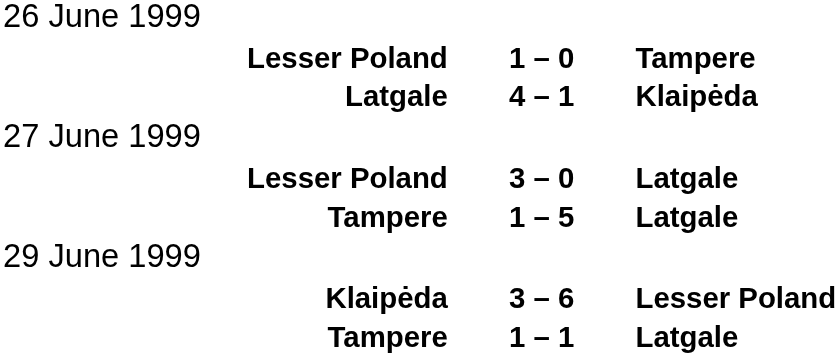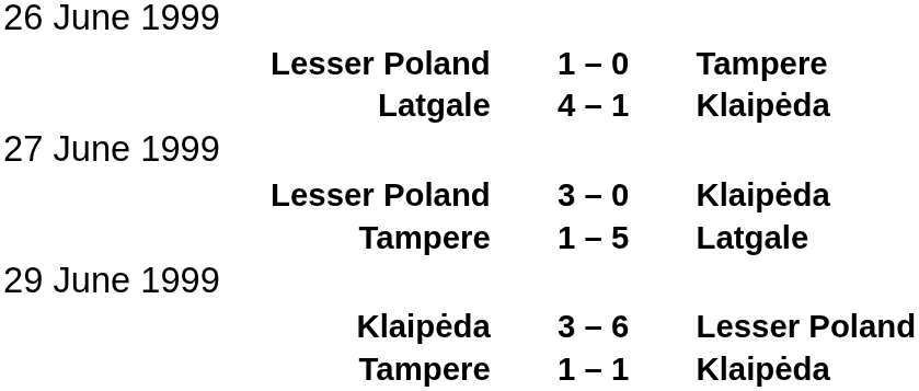 <table width=100% cellspacing=1>
 <tr>
 <th width=25%></th>
 <th width=10%></th>
 <th></th>
 </tr>
 <tr>
 <td>26 June 1999</td>
 </tr>
 <tr style=font-size:90%>
 <td align=right><strong>Lesser Poland</strong></td>
 <td align=center><strong>1 – 0</strong></td>
 <td><strong>Tampere</strong></td>
 </tr>
 <tr style=font-size:90%>
 <td align=right><strong>Latgale</strong></td>
 <td align=center><strong>4 – 1</strong></td>
 <td><strong>Klaipėda</strong></td>
 </tr>
 <tr>
 <td>27 June 1999</td>
 </tr>
 <tr style=font-size:90%>
 <td align=right><strong>Lesser Poland</strong></td>
 <td align=center><strong>3 – 0</strong></td>
-<td><strong>Latgale</strong></td>
+<td><strong>Klaipėda</strong></td>
 </tr>
 <tr style=font-size:90%>
 <td align=right><strong>Tampere</strong></td>
 <td align=center><strong>1 – 5</strong></td>
 <td><strong>Latgale</strong></td>
 </tr>
 <tr>
 <td>29 June 1999</td>
 </tr>
 <tr style=font-size:90%>
 <td align=right><strong>Klaipėda</strong></td>
 <td align=center><strong>3 – 6</strong></td>
 <td><strong>Lesser Poland</strong></td>
 </tr>
 <tr style=font-size:90%>
 <td align=right><strong>Tampere</strong></td>
 <td align=center><strong>1 – 1</strong></td>
-<td><strong>Latgale</strong></td>
+<td><strong>Klaipėda</strong></td>
 </tr>
 </table>
